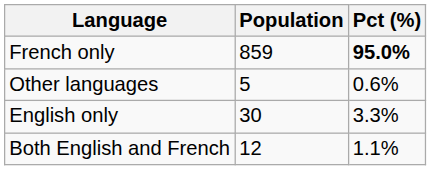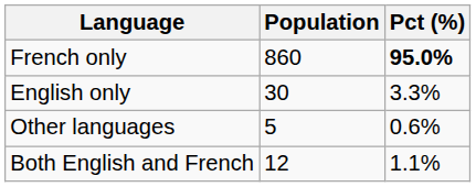 <table class="wikitable">
 <tr>
 <th>Language</th>
 <th>Population</th>
 <th>Pct (%)</th>
 </tr>
 <tr>
 <td>French only</td>
-<td>859</td>
+<td>860</td>
 <td><strong>95.0%</strong></td>
+</tr>
+<tr>
+<td>English only</td>
+<td>30</td>
+<td>3.3%</td>
 </tr>
 <tr>
 <td>Other languages</td>
 <td>5</td>
 <td>0.6%</td>
 </tr>
 <tr>
-<td>English only</td>
-<td>30</td>
-<td>3.3%</td>
-</tr>
-<tr>
 <td>Both English and French</td>
 <td>12</td>
 <td>1.1%</td>
 </tr>
 </table>
